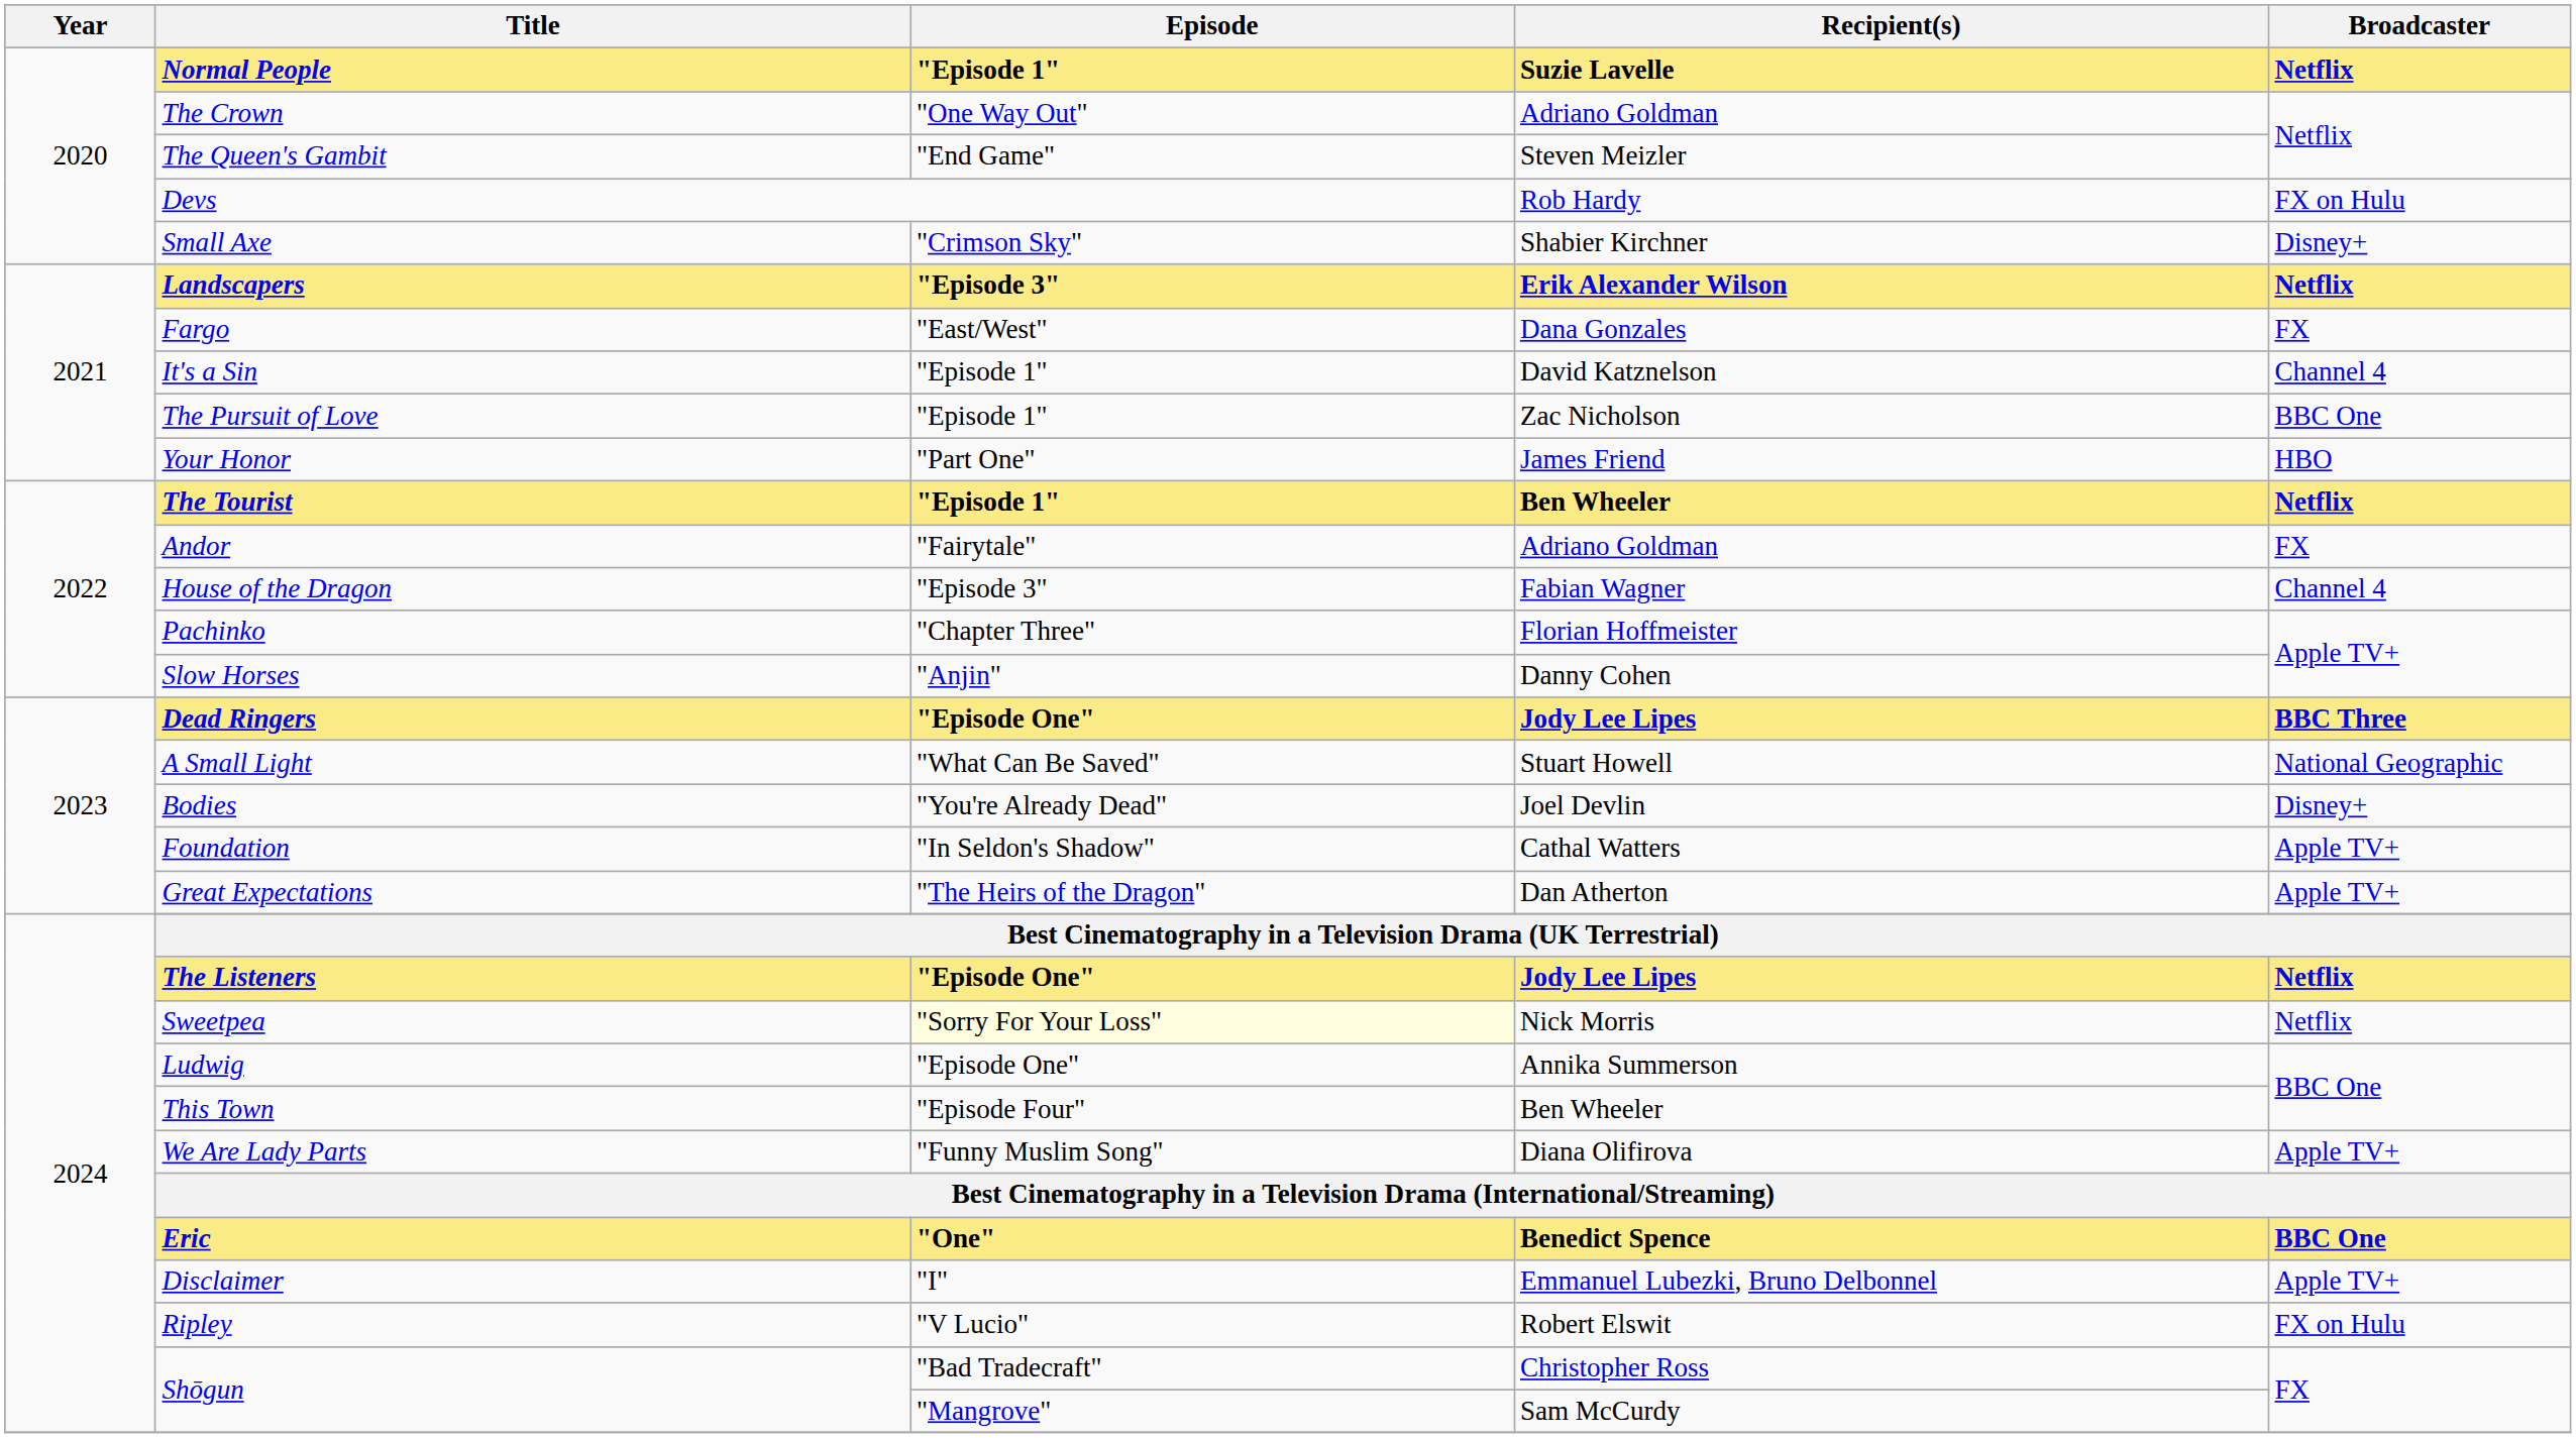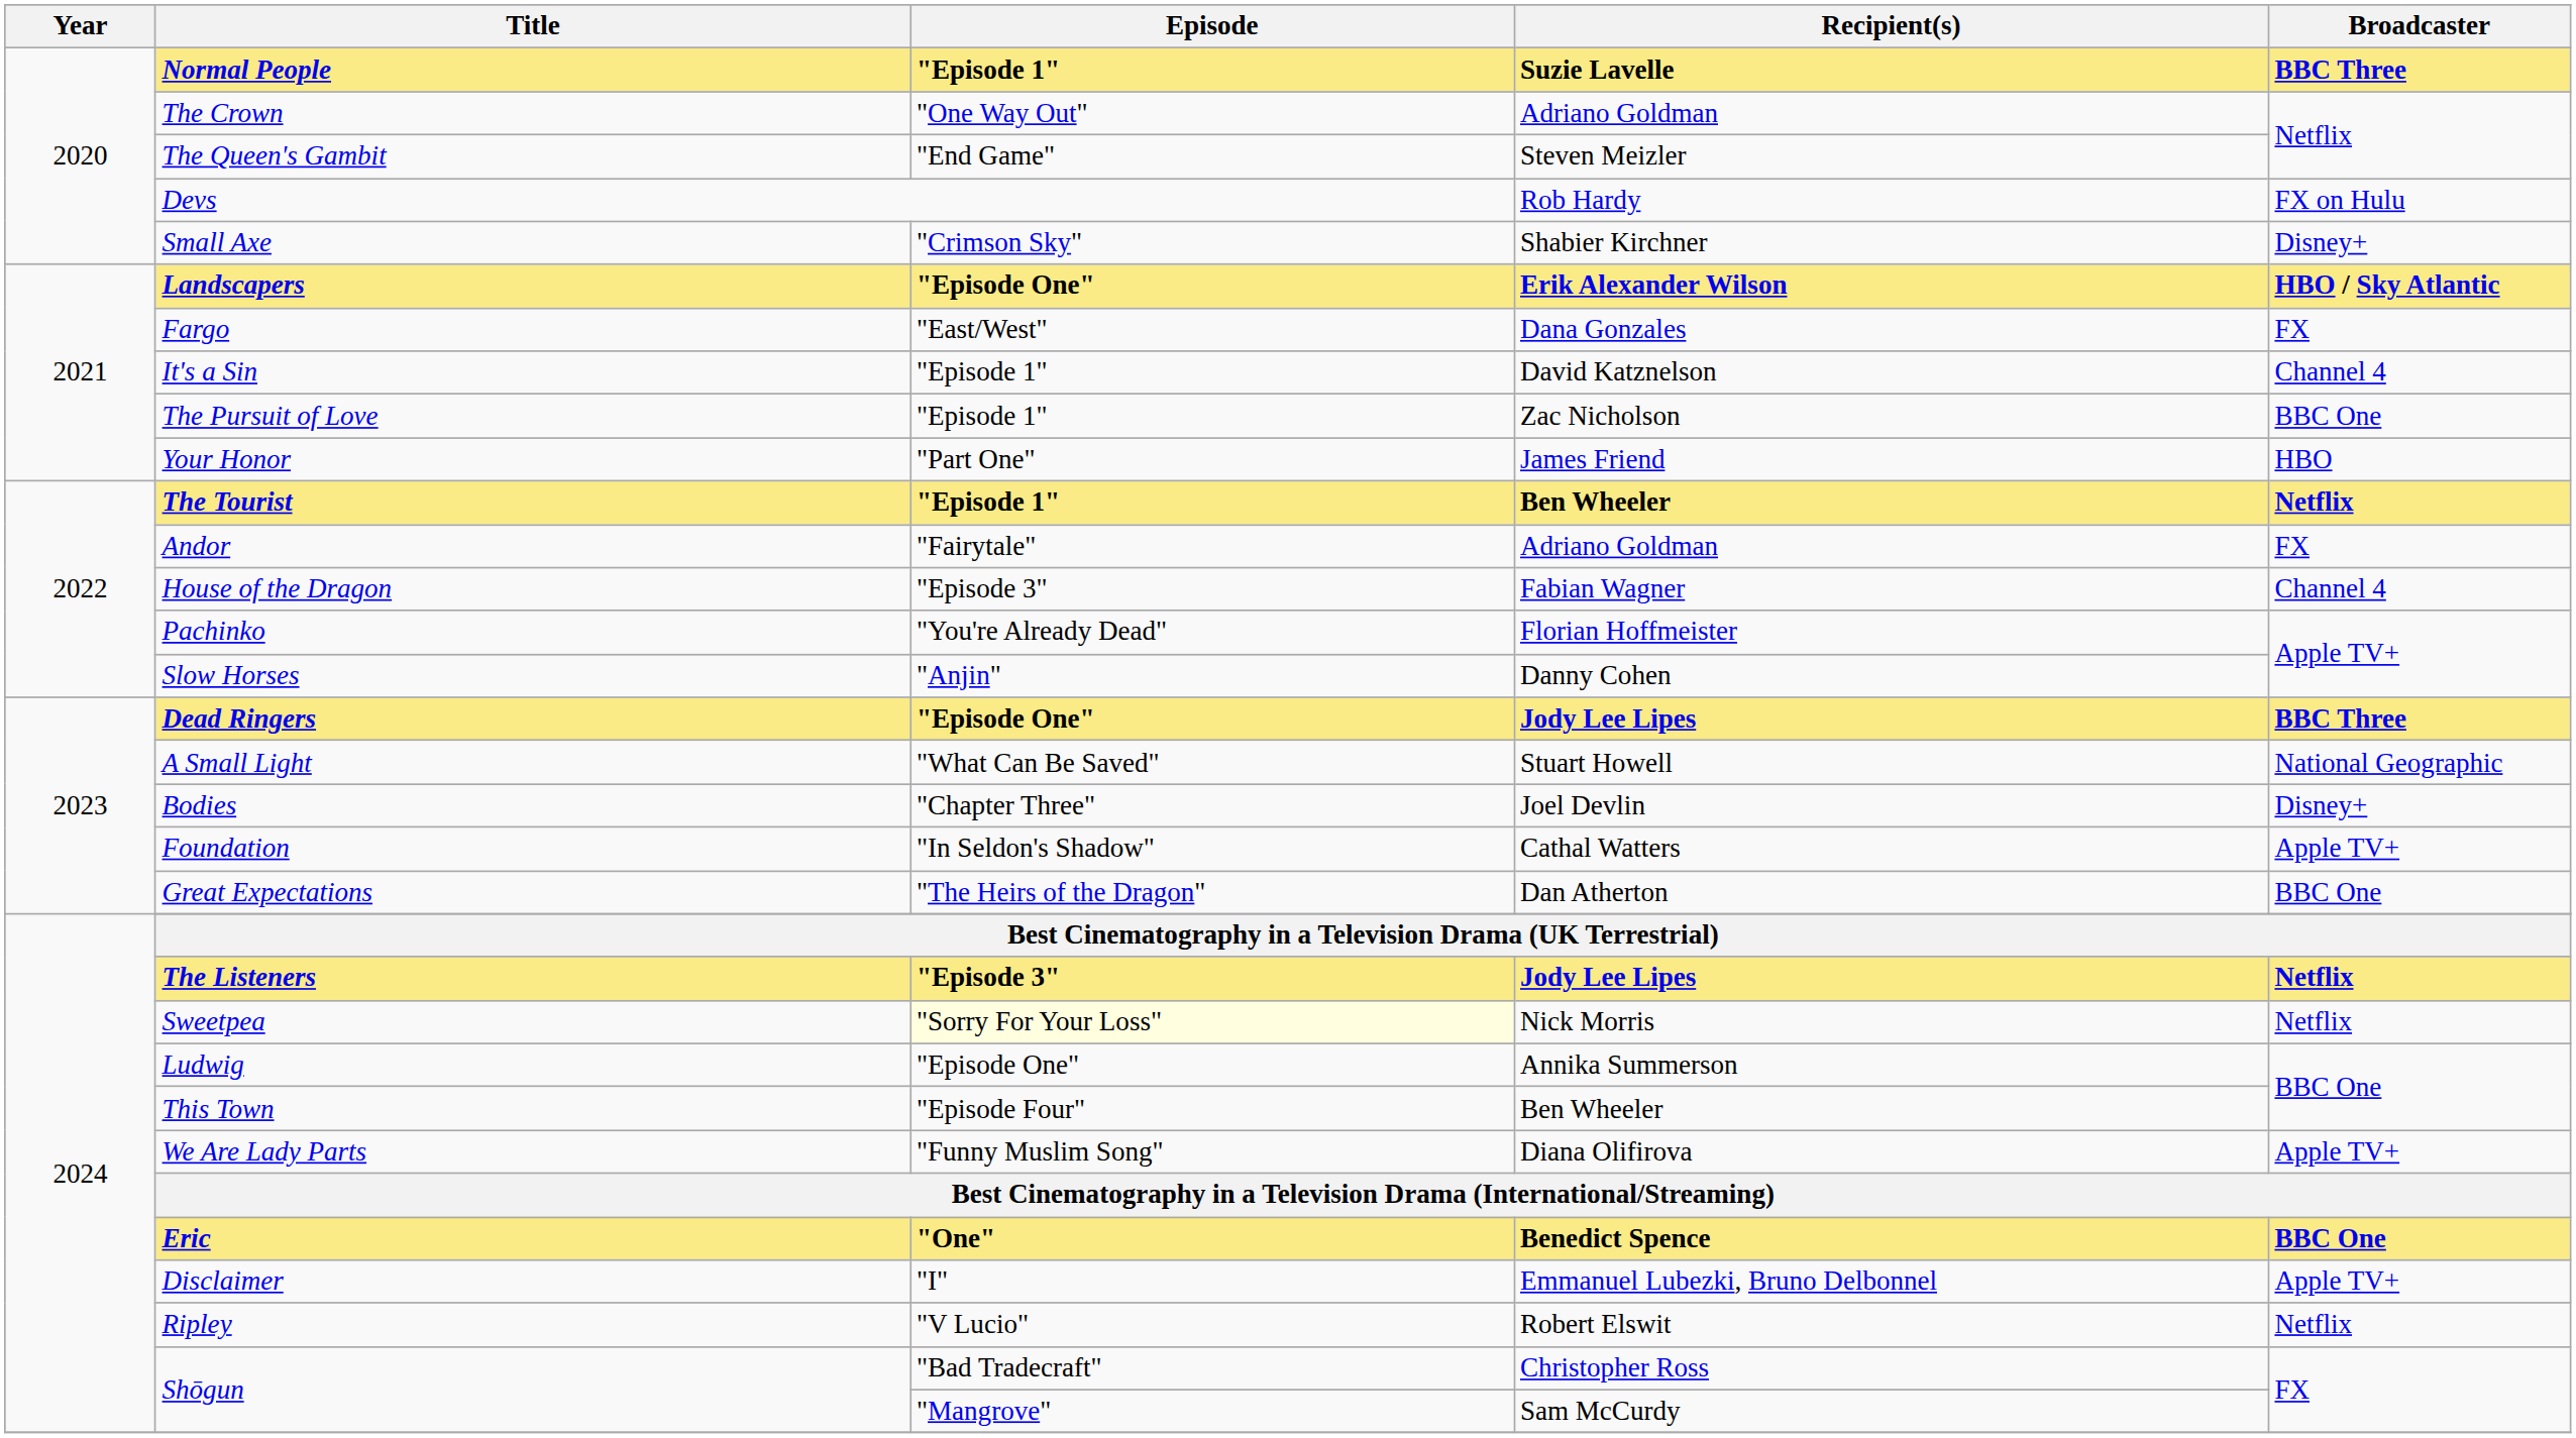 <table class="wikitable" width="95%">
 <tr>
 <th width=5%>Year</th>
 <th width=25%>Title</th>
 <th width=20%>Episode</th>
 <th width=25%><strong>Recipient(s)</strong></th>
 <th width=10%><strong>Broadcaster</strong></th>
 </tr>
 <tr>
 <td rowspan="5" style="text-align:center;">2020<br></td>
 <td style="background:#FAEB86;"><strong><em><a href='#'>Normal People</a></em></strong></td>
 <td style="background:#FAEB86;"><strong>"Episode 1"</strong></td>
 <td style="background:#FAEB86;"><strong>Suzie Lavelle</strong></td>
-<td style="background:#FAEB86;"><strong><a href='#'>Netflix</a></strong></td>
+<td style="background:#FAEB86;"><strong><a href='#'>BBC Three</a></strong></td>
 </tr>
 <tr>
 <td><em><a href='#'>The Crown</a></em></td>
 <td>"<a href='#'>One Way Out</a>"</td>
 <td><a href='#'>Adriano Goldman</a></td>
 <td rowspan="2"><a href='#'>Netflix</a></td>
 </tr>
 <tr>
 <td><em><a href='#'>The Queen's Gambit</a></em></td>
 <td>"End Game"</td>
 <td>Steven Meizler</td>
 </tr>
 <tr>
 <td colspan="2"><em><a href='#'>Devs</a></em></td>
 <td><a href='#'>Rob Hardy</a></td>
 <td><a href='#'>FX on Hulu</a></td>
 </tr>
 <tr>
 <td><em><a href='#'>Small Axe</a></em></td>
 <td>"<a href='#'>Crimson Sky</a>"</td>
 <td>Shabier Kirchner</td>
 <td><a href='#'>Disney+</a></td>
 </tr>
 <tr>
 <td rowspan="5" style="text-align:center;">2021<br></td>
 <td style="background:#FAEB86;"><strong><em><a href='#'>Landscapers</a></em></strong></td>
-<td style="background:#FAEB86;"><strong>"Episode 3"</strong></td>
+<td style="background:#FAEB86;"><strong>"Episode One"</strong></td>
 <td style="background:#FAEB86;"><strong><a href='#'>Erik Alexander Wilson</a></strong></td>
-<td style="background:#FAEB86;"><strong><a href='#'>Netflix</a></strong></td>
+<td style="background:#FAEB86;"><strong><a href='#'>HBO</a> / <a href='#'>Sky Atlantic</a></strong></td>
 </tr>
 <tr>
 <td><em><a href='#'>Fargo</a></em></td>
 <td>"East/West"</td>
 <td><a href='#'>Dana Gonzales</a></td>
 <td><a href='#'>FX</a></td>
 </tr>
 <tr>
 <td><em><a href='#'>It's a Sin</a></em></td>
 <td>"Episode 1"</td>
 <td>David Katznelson</td>
 <td><a href='#'>Channel 4</a></td>
 </tr>
 <tr>
 <td><em><a href='#'>The Pursuit of Love</a></em></td>
 <td>"Episode 1"</td>
 <td>Zac Nicholson</td>
 <td><a href='#'>BBC One</a></td>
 </tr>
 <tr>
 <td><em><a href='#'>Your Honor</a></em></td>
 <td>"Part One"</td>
 <td><a href='#'>James Friend</a></td>
 <td><a href='#'>HBO</a></td>
 </tr>
 <tr>
 <td rowspan="5" style="text-align:center;">2022<br></td>
 <td style="background:#FAEB86;"><strong><em><a href='#'>The Tourist</a></em></strong></td>
 <td style="background:#FAEB86;"><strong>"Episode 1"</strong></td>
 <td style="background:#FAEB86;"><strong>Ben Wheeler</strong></td>
 <td style="background:#FAEB86;"><strong><a href='#'>Netflix</a></strong></td>
 </tr>
 <tr>
 <td><em><a href='#'>Andor</a></em></td>
 <td>"Fairytale"</td>
 <td><a href='#'>Adriano Goldman</a></td>
 <td><a href='#'>FX</a></td>
 </tr>
 <tr>
 <td><em><a href='#'>House of the Dragon</a></em></td>
 <td>"Episode 3"</td>
 <td><a href='#'>Fabian Wagner</a></td>
 <td><a href='#'>Channel 4</a></td>
 </tr>
 <tr>
 <td><em><a href='#'>Pachinko</a></em></td>
-<td>"Chapter Three"</td>
+<td>"You're Already Dead"</td>
 <td><a href='#'>Florian Hoffmeister</a></td>
 <td rowspan="2"><a href='#'>Apple TV+</a></td>
 </tr>
 <tr>
 <td><em><a href='#'>Slow Horses</a></em></td>
 <td>"<a href='#'>Anjin</a>"</td>
 <td>Danny Cohen</td>
 </tr>
 <tr>
 <td rowspan="5" style="text-align:center;">2023<br></td>
 <td style="background:#FAEB86;"><strong><em><a href='#'>Dead Ringers</a></em></strong></td>
 <td style="background:#FAEB86;"><strong>"Episode One"</strong></td>
 <td style="background:#FAEB86;"><strong><a href='#'>Jody Lee Lipes</a></strong></td>
 <td style="background:#FAEB86;"><strong><a href='#'>BBC Three</a></strong></td>
 </tr>
 <tr>
 <td><em><a href='#'>A Small Light</a></em></td>
 <td>"What Can Be Saved"</td>
 <td>Stuart Howell</td>
 <td><a href='#'>National Geographic</a></td>
 </tr>
 <tr>
 <td><em><a href='#'>Bodies</a></em></td>
-<td>"You're Already Dead"</td>
+<td>"Chapter Three"</td>
 <td>Joel Devlin</td>
 <td><a href='#'>Disney+</a></td>
 </tr>
 <tr>
 <td><em><a href='#'>Foundation</a></em></td>
 <td>"In Seldon's Shadow"</td>
 <td>Cathal Watters</td>
 <td><a href='#'>Apple TV+</a></td>
 </tr>
 <tr>
 <td><em><a href='#'>Great Expectations</a></em></td>
 <td>"<a href='#'>The Heirs of the Dragon</a>"</td>
 <td>Dan Atherton</td>
-<td><a href='#'>Apple TV+</a></td>
+<td><a href='#'>BBC One</a></td>
 </tr>
 <tr>
 <td rowspan="13" style="text-align:center;">2024<br></td>
 </tr>
 <tr>
 <th colspan="4">Best Cinematography in a Television Drama (UK Terrestrial)</th>
 </tr>
 <tr>
 <td style="background:#FAEB86;"><strong><em><a href='#'>The Listeners</a></em></strong></td>
-<td style="background:#FAEB86;"><strong>"Episode One"</strong></td>
+<td style="background:#FAEB86;"><strong>"Episode 3"</strong></td>
 <td style="background:#FAEB86;"><strong><a href='#'>Jody Lee Lipes</a></strong></td>
 <td style="background:#FAEB86;"><strong><a href='#'>Netflix</a></strong></td>
 </tr>
 <tr>
 <td><em><a href='#'>Sweetpea</a></em></td>
 <td style="background: lightyellow;">"Sorry For Your Loss"</td>
 <td>Nick Morris</td>
 <td><a href='#'>Netflix</a></td>
 </tr>
 <tr>
 <td><em><a href='#'>Ludwig</a></em></td>
 <td>"Episode One"</td>
 <td>Annika Summerson</td>
 <td rowspan="2"><a href='#'>BBC One</a></td>
 </tr>
 <tr>
 <td><em><a href='#'>This Town</a></em></td>
 <td>"Episode Four"</td>
 <td>Ben Wheeler</td>
 </tr>
 <tr>
 <td><em><a href='#'>We Are Lady Parts</a></em></td>
 <td>"Funny Muslim Song"</td>
 <td>Diana Olifirova</td>
 <td><a href='#'>Apple TV+</a></td>
 </tr>
 <tr>
 <th colspan="4">Best Cinematography in a Television Drama (International/Streaming)</th>
 </tr>
 <tr>
 <td style="background:#FAEB86;"><strong><em><a href='#'>Eric</a></em></strong></td>
 <td style="background:#FAEB86;"><strong>"One"</strong></td>
 <td style="background:#FAEB86;"><strong>Benedict Spence</strong></td>
 <td style="background:#FAEB86;"><strong><a href='#'>BBC One</a></strong></td>
 </tr>
 <tr>
 <td><em><a href='#'>Disclaimer</a></em></td>
 <td>"I"</td>
 <td><a href='#'>Emmanuel Lubezki</a>, <a href='#'>Bruno Delbonnel</a></td>
 <td><a href='#'>Apple TV+</a></td>
 </tr>
 <tr>
 <td><em><a href='#'>Ripley</a></em></td>
 <td>"V Lucio"</td>
 <td>Robert Elswit</td>
-<td><a href='#'>FX on Hulu</a></td>
+<td><a href='#'>Netflix</a></td>
 </tr>
 <tr>
 <td rowspan="2"><em><a href='#'>Shōgun</a></em></td>
 <td>"Bad Tradecraft"</td>
 <td><a href='#'>Christopher Ross</a></td>
 <td rowspan="2"><a href='#'>FX</a></td>
 </tr>
 <tr>
 <td>"<a href='#'>Mangrove</a>"</td>
 <td>Sam McCurdy</td>
 </tr>
 <tr>
 </tr>
 </table>
